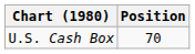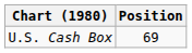 <table class="wikitable">
 <tr>
 <th align="left">Chart (1980)</th>
 <th style="text-align:center;">Position</th>
 </tr>
 <tr>
 <td>U.S. <em>Cash Box</em></td>
-<td style="text-align:center;">70</td>
+<td style="text-align:center;">69</td>
 </tr>
 </table>
